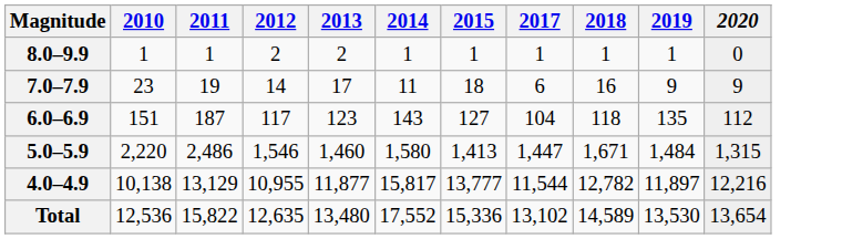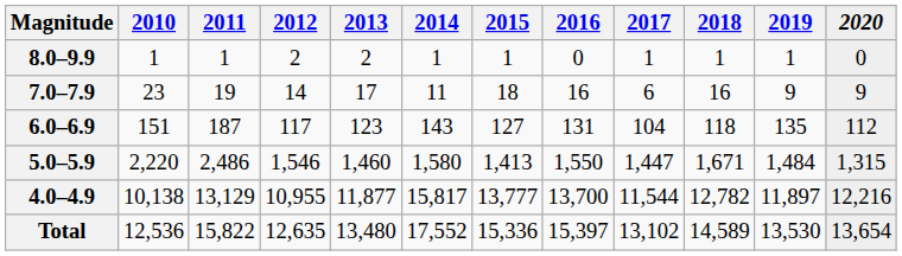 <table class="wikitable" style="text-align:center">
 <tr>
 <th>Magnitude</th>
 <th><a href='#'>2010</a></th>
 <th><a href='#'>2011</a></th>
 <th><a href='#'>2012</a></th>
 <th><a href='#'>2013</a></th>
 <th><a href='#'>2014</a></th>
 <th><a href='#'>2015</a></th>
+<th><a href='#'>2016</a></th>
 <th><a href='#'>2017</a></th>
 <th><a href='#'>2018</a></th>
 <th><a href='#'>2019</a></th>
 <th style="background:#efefef;"><em>2020</em></th>
 </tr>
 <tr>
 <th>8.0–9.9</th>
 <td>1</td>
 <td>1</td>
 <td>2</td>
 <td>2</td>
 <td>1</td>
 <td>1</td>
+<td>0</td>
 <td>1</td>
 <td>1</td>
 <td>1</td>
 <td style="background:#efefef;">0</td>
 </tr>
 <tr>
 <th>7.0–7.9</th>
 <td>23</td>
 <td>19</td>
 <td>14</td>
 <td>17</td>
 <td>11</td>
 <td>18</td>
+<td>16</td>
 <td>6</td>
 <td>16</td>
 <td>9</td>
 <td style="background:#efefef;">9</td>
 </tr>
 <tr>
 <th>6.0–6.9</th>
 <td>151</td>
 <td>187</td>
 <td>117</td>
 <td>123</td>
 <td>143</td>
 <td>127</td>
+<td>131</td>
 <td>104</td>
 <td>118</td>
 <td>135</td>
 <td style="background:#efefef;">112</td>
 </tr>
 <tr>
 <th>5.0–5.9</th>
 <td>2,220</td>
 <td>2,486</td>
 <td>1,546</td>
 <td>1,460</td>
 <td>1,580</td>
 <td>1,413</td>
+<td>1,550</td>
 <td>1,447</td>
 <td>1,671</td>
 <td>1,484</td>
 <td style="background:#efefef;">1,315</td>
 </tr>
 <tr>
 <th>4.0–4.9</th>
 <td>10,138</td>
 <td>13,129</td>
 <td>10,955</td>
 <td>11,877</td>
 <td>15,817</td>
 <td>13,777</td>
+<td>13,700</td>
 <td>11,544</td>
 <td>12,782</td>
 <td>11,897</td>
 <td style="background:#efefef;">12,216</td>
 </tr>
 <tr>
 <th>Total</th>
 <td>12,536</td>
 <td>15,822</td>
 <td>12,635</td>
 <td>13,480</td>
 <td>17,552</td>
 <td>15,336</td>
+<td>15,397</td>
 <td>13,102</td>
 <td>14,589</td>
 <td>13,530</td>
 <td style="background:#efefef;">13,654</td>
 </tr>
 </table>
